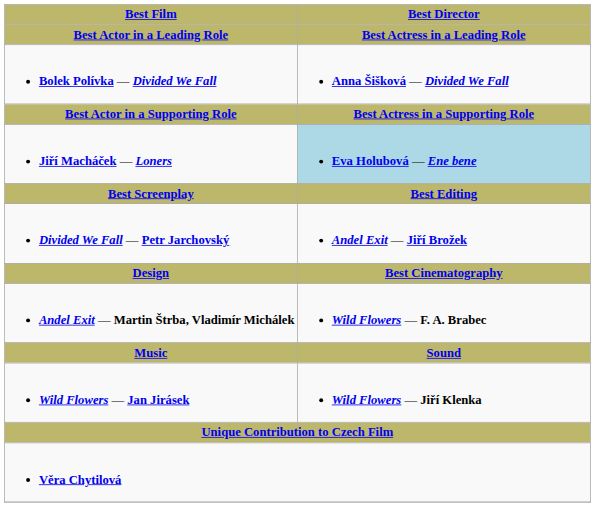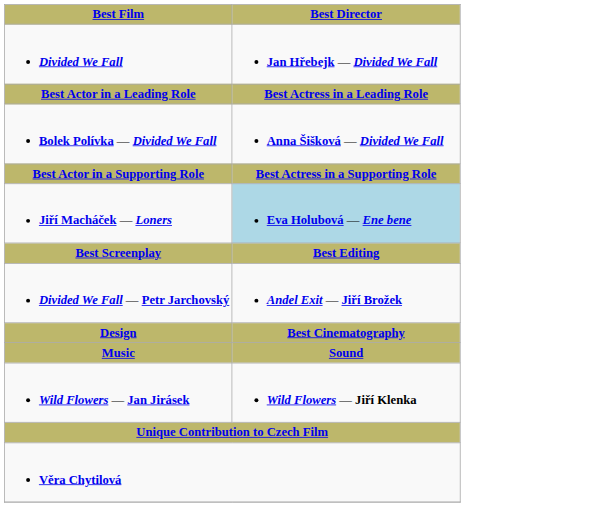 <table class=wikitable>
 <tr>
 <th style="background:#BDB76B; width: 50%"><a href='#'>Best Film</a></th>
 <th style="background:#BDB76B; width: 50%"><a href='#'>Best Director</a></th>
+</tr>
+<tr>
+<td valign="top"><br><ul><li><strong><em><a href='#'>Divided We Fall</a></em></strong></li></ul></td>
+<td valign="top"><br><ul><li><strong><a href='#'>Jan Hřebejk</a></strong> — <strong><em><a href='#'>Divided We Fall</a></em></strong></li></ul></td>
 </tr>
 <tr>
 <th style="background:#BDB76B;"><a href='#'>Best Actor in a Leading Role</a></th>
 <th style="background:#BDB76B;"><a href='#'>Best Actress in a Leading Role</a></th>
 </tr>
 <tr>
 <td valign="top"><br><ul><li><strong><a href='#'>Bolek Polívka</a></strong> — <strong><em><a href='#'>Divided We Fall</a></em></strong></li></ul></td>
 <td valign="top"><br><ul><li><strong><a href='#'>Anna Šišková</a></strong> — <strong><em><a href='#'>Divided We Fall</a></em></strong></li></ul></td>
 </tr>
 <tr>
 <th style="background:#BDB76B;"><a href='#'>Best Actor in a Supporting Role</a></th>
 <th style="background:#BDB76B;"><a href='#'>Best Actress in a Supporting Role</a></th>
 </tr>
 <tr>
 <td valign="top"><br><ul><li><strong><a href='#'>Jiří Macháček</a></strong> — <strong><em><a href='#'>Loners</a></em></strong></li></ul></td>
 <td valign="top" style="background: lightblue;"><br><ul><li><strong><a href='#'>Eva Holubová</a></strong> — <strong><em><a href='#'>Ene bene</a></em></strong></li></ul></td>
 </tr>
 <tr>
 <th style="background:#BDB76B;"><a href='#'>Best Screenplay</a></th>
 <th style="background:#BDB76B;"><a href='#'>Best Editing</a></th>
 </tr>
 <tr>
 <td valign="top"><br><ul><li><strong><em><a href='#'>Divided We Fall</a></em></strong> — <strong><a href='#'>Petr Jarchovský</a></strong></li></ul></td>
 <td valign="top"><br><ul><li><strong><em><a href='#'>Andel Exit</a></em></strong> — <strong><a href='#'>Jiří Brožek</a></strong></li></ul></td>
 </tr>
 <tr>
 <th style="background:#BDB76B;"><a href='#'>Design</a></th>
 <th style="background:#BDB76B;"><a href='#'>Best Cinematography</a></th>
 </tr>
 <tr>
-<td valign="top"><br><ul><li><strong><em><a href='#'>Andel Exit</a></em></strong> — <strong>Martin Štrba, Vladimír Michálek</strong></li></ul></td>
-<td valign="top"><br><ul><li><strong><em><a href='#'>Wild Flowers</a></em></strong> — <strong>F. A. Brabec</strong></li></ul></td>
-</tr>
-<tr>
 <th style="background:#BDB76B;"><a href='#'>Music</a></th>
 <th style="background:#BDB76B;"><a href='#'>Sound</a></th>
 </tr>
 <tr>
 <td valign="top"><br><ul><li><strong><em><a href='#'>Wild Flowers</a></em></strong> — <strong><a href='#'>Jan Jirásek</a></strong></li></ul></td>
 <td valign="top"><br><ul><li><strong><em><a href='#'>Wild Flowers</a></em></strong> — <strong>Jiří Klenka</strong></li></ul></td>
 </tr>
 <tr>
 <th style="background:#BDB76B;" colspan="2"><a href='#'>Unique Contribution to Czech Film</a></th>
 </tr>
 <tr>
 <td valign="top" colspan="2"><br><ul><li><strong><a href='#'>Věra Chytilová</a></strong></li></ul></td>
 </tr>
 <tr>
 </tr>
 </table>
